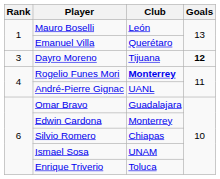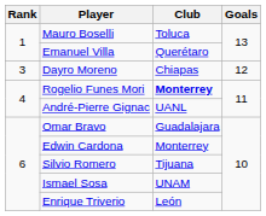 <table class="wikitable">
 <tr>
 <th>Rank</th>
 <th>Player</th>
 <th>Club</th>
 <th>Goals</th>
 </tr>
 <tr>
 <td align=center rowspan=2>1</td>
 <td> <a href='#'>Mauro Boselli</a></td>
-<td><a href='#'>León</a></td>
+<td><a href='#'>Toluca</a></td>
 <td align=center rowspan=2>13</td>
 </tr>
 <tr>
 <td> <a href='#'>Emanuel Villa</a></td>
 <td><a href='#'>Querétaro</a></td>
 </tr>
 <tr>
 <td align=center rowspan=1>3</td>
 <td> <a href='#'>Dayro Moreno</a></td>
-<td><a href='#'>Tijuana</a></td>
-<td align=center rowspan=1><strong>12</strong></td>
+<td><a href='#'>Chiapas</a></td>
+<td align=center rowspan=1>12</td>
 </tr>
 <tr>
 <td align=center rowspan=2>4</td>
 <td> <a href='#'>Rogelio Funes Mori</a></td>
 <td><strong><a href='#'>Monterrey</a></strong></td>
 <td align=center rowspan=2>11</td>
 </tr>
 <tr>
 <td> <a href='#'>André-Pierre Gignac</a></td>
 <td><a href='#'>UANL</a></td>
 </tr>
 <tr>
 <td align=center rowspan=5>6</td>
 <td> <a href='#'>Omar Bravo</a></td>
 <td><a href='#'>Guadalajara</a></td>
 <td align=center rowspan=5>10</td>
 </tr>
 <tr>
 <td> <a href='#'>Edwin Cardona</a></td>
 <td><a href='#'>Monterrey</a></td>
 </tr>
 <tr>
 <td> <a href='#'>Silvio Romero</a></td>
-<td><a href='#'>Chiapas</a></td>
+<td><a href='#'>Tijuana</a></td>
 </tr>
 <tr>
 <td> <a href='#'>Ismael Sosa</a></td>
 <td><a href='#'>UNAM</a></td>
 </tr>
 <tr>
 <td> <a href='#'>Enrique Triverio</a></td>
-<td><a href='#'>Toluca</a></td>
+<td><a href='#'>León</a></td>
 </tr>
 </table>
